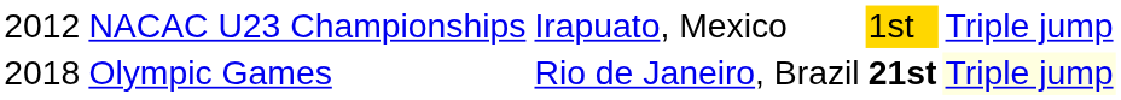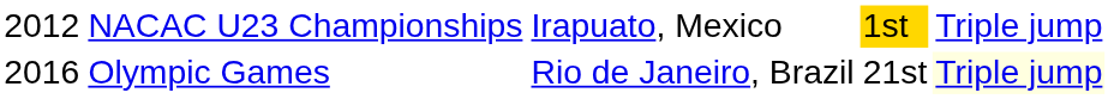 <table>
 <tr>
 <td>2012</td>
 <td><a href='#'>NACAC U23 Championships</a></td>
 <td><a href='#'>Irapuato</a>, Mexico</td>
 <td bgcolor=gold>1st</td>
 <td><a href='#'>Triple jump</a></td>
 <td></td>
 </tr>
 <tr>
-<td>2018</td>
+<td>2016</td>
 <td><a href='#'>Olympic Games</a></td>
 <td><a href='#'>Rio de Janeiro</a>, Brazil</td>
-<td><strong>21st</strong></td>
+<td>21st</td>
 <td style="background: lightyellow;"><a href='#'>Triple jump</a></td>
 <td></td>
 </tr>
 </table>
